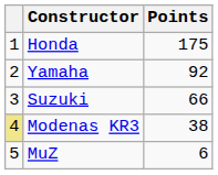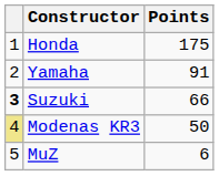 <table class="wikitable" style="font-size: 95%;">
 <tr>
 <th></th>
 <th>Constructor</th>
 <th>Points</th>
 </tr>
 <tr>
 <td align=center>1</td>
 <td> <a href='#'>Honda</a></td>
 <td align=right>175</td>
 </tr>
 <tr>
 <td align=center>2</td>
 <td> <a href='#'>Yamaha</a></td>
-<td align=right>92</td>
+<td align=right>91</td>
 </tr>
 <tr>
-<td align=center>3</td>
+<td align=center><strong>3</strong></td>
 <td> <a href='#'>Suzuki</a></td>
 <td align=right>66</td>
 </tr>
 <tr>
 <td align=center style="background: khaki;">4</td>
 <td> <a href='#'>Modenas</a> <a href='#'>KR3</a></td>
-<td align=right>38</td>
+<td align=right>50</td>
 </tr>
 <tr>
 <td align=center>5</td>
 <td> <a href='#'>MuZ</a></td>
 <td align=right>6</td>
 </tr>
 </table>
